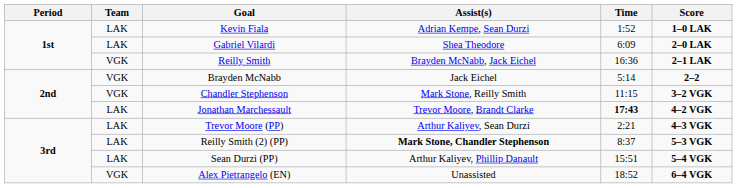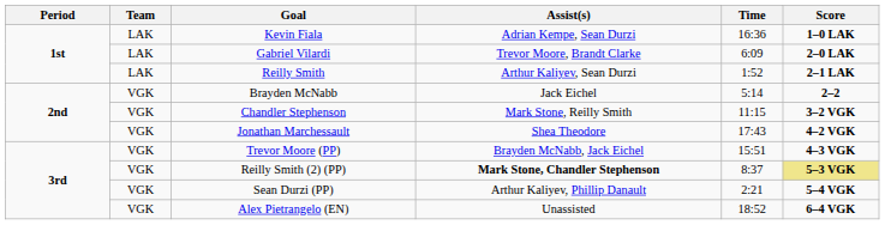 <table width="90%" class="wikitable">
 <tr>
 <th width="12%">Period</th>
 <th width="7%">Team</th>
 <th width="28%">Goal</th>
 <th width="35%">Assist(s)</th>
 <th width="7%">Time</th>
 <th width="11%">Score</th>
 </tr>
 <tr>
 <td rowspan="3" align=center><strong>1st</strong></td>
 <td align=center>LAK</td>
 <td align=center><a href='#'>Kevin Fiala</a></td>
 <td align=center><a href='#'>Adrian Kempe</a>, <a href='#'>Sean Durzi</a></td>
-<td align=center>1:52</td>
+<td align=center>16:36</td>
 <td align=center><strong>1–0 LAK</strong></td>
 </tr>
 <tr>
 <td align=center>LAK</td>
 <td align=center><a href='#'>Gabriel Vilardi</a></td>
-<td align=center><a href='#'>Shea Theodore</a></td>
+<td align=center><a href='#'>Trevor Moore</a>, <a href='#'>Brandt Clarke</a></td>
 <td align=center>6:09</td>
 <td align=center><strong>2–0 LAK</strong></td>
 </tr>
 <tr>
-<td align=center>VGK</td>
+<td align=center>LAK</td>
 <td align=center><a href='#'>Reilly Smith</a></td>
-<td align=center><a href='#'>Brayden McNabb</a>, <a href='#'>Jack Eichel</a></td>
-<td align=center>16:36</td>
+<td align=center><a href='#'>Arthur Kaliyev</a>, Sean Durzi</td>
+<td align=center>1:52</td>
 <td align=center><strong>2–1 LAK</strong></td>
 </tr>
 <tr>
 <td rowspan="3" align=center><strong>2nd</strong></td>
 <td align=center>VGK</td>
 <td align=center>Brayden McNabb</td>
 <td align=center>Jack Eichel</td>
 <td align=center>5:14</td>
 <td align=center><strong>2–2</strong></td>
 </tr>
 <tr>
 <td align=center>VGK</td>
 <td align=center><a href='#'>Chandler Stephenson</a></td>
 <td align=center><a href='#'>Mark Stone</a>, Reilly Smith</td>
 <td align=center>11:15</td>
 <td align=center><strong>3–2 VGK</strong></td>
 </tr>
 <tr>
-<td align=center>LAK</td>
+<td align=center>VGK</td>
 <td align=center><a href='#'>Jonathan Marchessault</a></td>
-<td align=center><a href='#'>Trevor Moore</a>, <a href='#'>Brandt Clarke</a></td>
-<td align=center><strong>17:43</strong></td>
+<td align=center><a href='#'>Shea Theodore</a></td>
+<td align=center>17:43</td>
 <td align=center><strong>4–2 VGK</strong></td>
 </tr>
 <tr>
 <td rowspan="4" align=center><strong>3rd</strong></td>
-<td align=center>LAK</td>
+<td align=center>VGK</td>
 <td align=center><a href='#'>Trevor Moore</a> (<a href='#'>PP</a>)</td>
-<td align=center><a href='#'>Arthur Kaliyev</a>, Sean Durzi</td>
-<td align=center>2:21</td>
+<td align=center><a href='#'>Brayden McNabb</a>, <a href='#'>Jack Eichel</a></td>
+<td align=center>15:51</td>
 <td align=center><strong>4–3 VGK</strong></td>
 </tr>
 <tr>
-<td align=center>LAK</td>
+<td align=center>VGK</td>
 <td align=center>Reilly Smith (2) (PP)</td>
 <td align=center><strong>Mark Stone, Chandler Stephenson</strong></td>
 <td align=center>8:37</td>
-<td align=center><strong>5–3 VGK</strong></td>
+<td align=center style="background: khaki;"><strong>5–3 VGK</strong></td>
 </tr>
 <tr>
-<td align=center>LAK</td>
+<td align=center>VGK</td>
 <td align=center>Sean Durzi (PP)</td>
 <td align=center>Arthur Kaliyev, <a href='#'>Phillip Danault</a></td>
-<td align=center>15:51</td>
+<td align=center>2:21</td>
 <td align=center><strong>5–4 VGK</strong></td>
 </tr>
 <tr>
 <td align=center>VGK</td>
 <td align=center><a href='#'>Alex Pietrangelo</a> (EN)</td>
 <td align=center>Unassisted</td>
 <td align=center>18:52</td>
 <td align=center><strong>6–4 VGK</strong></td>
 </tr>
 </table>
